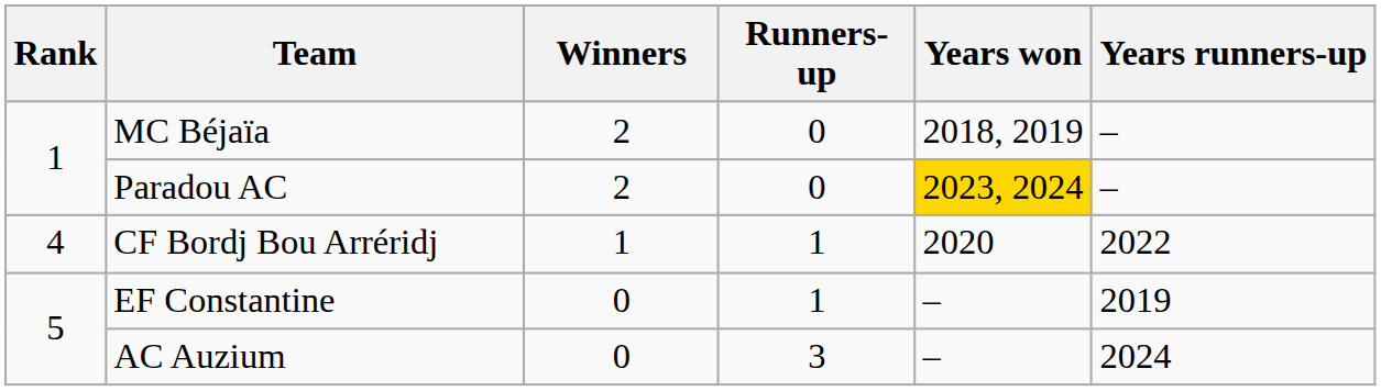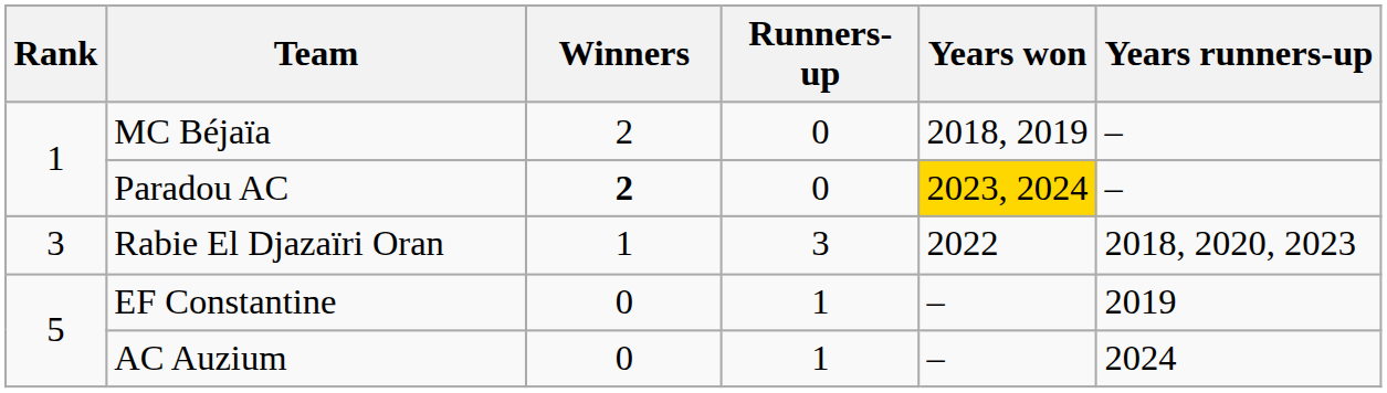 <table class="wikitable" style="text-align: left;">
 <tr>
 <th>Rank</th>
 <th width="180">Team</th>
 <th width="80">Winners</th>
 <th width="80">Runners-up</th>
 <th>Years won</th>
 <th>Years runners-up</th>
 </tr>
 <tr>
 <td align=center rowspan=2>1</td>
 <td>MC Béjaïa</td>
 <td align=center>2</td>
 <td align=center>0</td>
 <td>2018, 2019</td>
 <td>–</td>
 </tr>
 <tr>
 <td>Paradou AC</td>
-<td align=center>2</td>
+<td align=center><strong>2</strong></td>
 <td align=center>0</td>
 <td style="background: gold;">2023, 2024</td>
 <td>–</td>
 </tr>
 <tr>
-<td align=center>4</td>
-<td>CF Bordj Bou Arréridj</td>
+<td align=center>3</td>
+<td>Rabie El Djazaïri Oran</td>
 <td align=center>1</td>
-<td align=center>1</td>
-<td>2020</td>
+<td align=center>3</td>
 <td>2022</td>
+<td>2018, 2020, 2023</td>
 </tr>
 <tr>
 <td align=center rowspan=2>5</td>
 <td>EF Constantine</td>
 <td align=center>0</td>
 <td align=center>1</td>
 <td>–</td>
 <td>2019</td>
 </tr>
 <tr>
 <td>AC Auzium</td>
 <td align=center>0</td>
-<td align=center>3</td>
+<td align=center>1</td>
 <td>–</td>
 <td>2024</td>
 </tr>
 </table>
